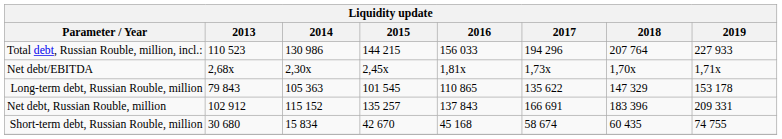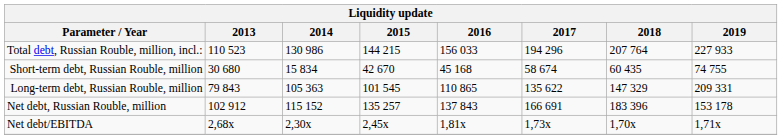 <table class="wikitable">
 <tr>
 <th colspan="8">Liquidity update</th>
 </tr>
 <tr>
 <th width="26%">Parameter / Year</th>
 <th width="10%">2013</th>
 <th width="10%">2014</th>
 <th width="10%">2015</th>
 <th width="11%">2016</th>
 <th width="11%">2017</th>
 <th width="11%">2018</th>
 <th width="11%">2019</th>
 </tr>
 <tr>
 <td>Total <a href='#'>debt</a>, Russian Rouble, million, incl.:</td>
 <td> 110 523</td>
 <td> 130 986</td>
 <td> 144 215</td>
 <td> 156 033</td>
 <td> 194 296</td>
 <td> 207 764</td>
 <td> 227 933</td>
 </tr>
 <tr>
+<td align="right">Short-term debt, Russian Rouble, million</td>
+<td> 30 680</td>
+<td> 15 834</td>
+<td> 42 670</td>
+<td> 45 168</td>
+<td> 58 674</td>
+<td> 60 435</td>
+<td> 74 755</td>
+</tr>
+<tr>
+<td align="right">Long-term debt, Russian Rouble, million</td>
+<td> 79 843</td>
+<td> 105 363</td>
+<td> 101 545</td>
+<td> 110 865</td>
+<td> 135 622</td>
+<td> 147 329</td>
+<td> 209 331</td>
+</tr>
+<tr>
+<td>Net debt, Russian Rouble, million</td>
+<td>102 912</td>
+<td> 115 152</td>
+<td> 135 257</td>
+<td> 137 843</td>
+<td> 166 691</td>
+<td> 183 396</td>
+<td> 153 178</td>
+</tr>
+<tr>
 <td>Net debt/EBITDA</td>
 <td>2,68х</td>
 <td> 2,30х</td>
 <td> 2,45х</td>
 <td> 1,81х</td>
 <td> 1,73х</td>
 <td> 1,70х</td>
 <td> 1,71х</td>
 </tr>
 <tr>
-<td align="right">Long-term debt, Russian Rouble, million</td>
-<td> 79 843</td>
-<td> 105 363</td>
-<td> 101 545</td>
-<td> 110 865</td>
-<td> 135 622</td>
-<td> 147 329</td>
-<td> 153 178</td>
-</tr>
-<tr>
-<td>Net debt, Russian Rouble, million</td>
-<td>102 912</td>
-<td> 115 152</td>
-<td> 135 257</td>
-<td> 137 843</td>
-<td> 166 691</td>
-<td> 183 396</td>
-<td> 209 331</td>
-</tr>
-<tr>
-<td align="right">Short-term debt, Russian Rouble, million</td>
-<td> 30 680</td>
-<td> 15 834</td>
-<td> 42 670</td>
-<td> 45 168</td>
-<td> 58 674</td>
-<td> 60 435</td>
-<td> 74 755</td>
-</tr>
-<tr>
 </tr>
 </table>
